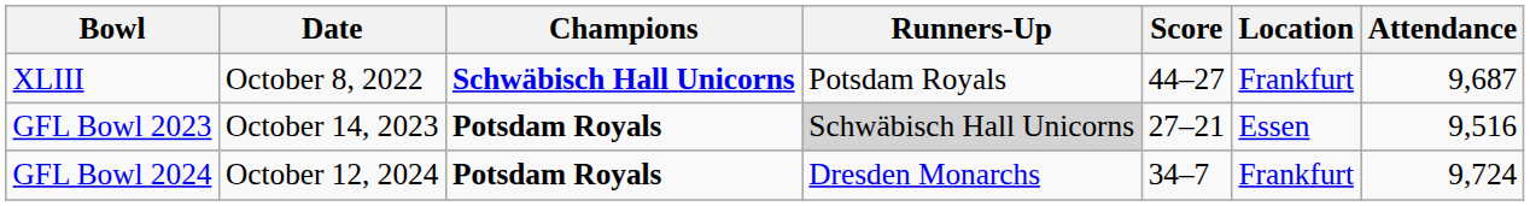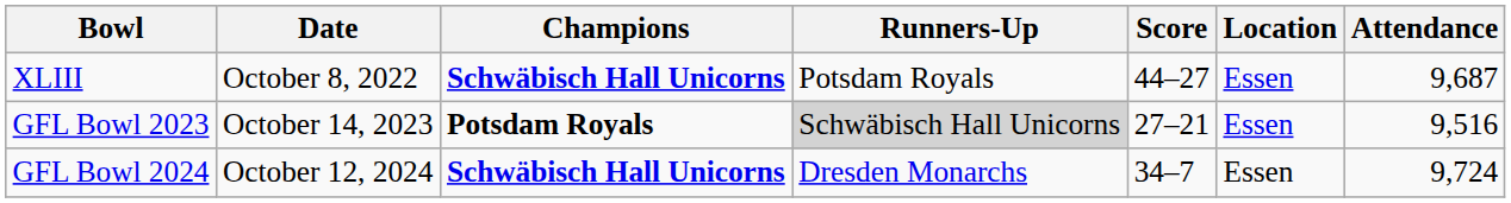 <table class="wikitable">
 <tr>
 <th>Bowl</th>
 <th>Date</th>
 <th>Champions</th>
 <th>Runners-Up</th>
 <th>Score</th>
 <th>Location</th>
 <th>Attendance</th>
 </tr>
 <tr>
 <td><a href='#'>XLIII</a></td>
 <td>October 8, 2022</td>
 <td><strong><a href='#'>Schwäbisch Hall Unicorns</a></strong></td>
 <td>Potsdam Royals</td>
 <td>44–27</td>
-<td><a href='#'>Frankfurt</a></td>
+<td><a href='#'>Essen</a></td>
 <td style="text-align:right">9,687</td>
 </tr>
 <tr>
 <td><a href='#'>GFL Bowl 2023</a></td>
 <td>October 14, 2023</td>
 <td><strong>Potsdam Royals</strong></td>
 <td style="background: lightgrey;">Schwäbisch Hall Unicorns</td>
 <td>27–21</td>
 <td><a href='#'>Essen</a></td>
 <td style="text-align:right">9,516</td>
 </tr>
 <tr>
 <td><a href='#'>GFL Bowl 2024</a></td>
 <td>October 12, 2024</td>
-<td><strong>Potsdam Royals</strong></td>
+<td><strong><a href='#'>Schwäbisch Hall Unicorns</a></strong></td>
 <td><a href='#'>Dresden Monarchs</a></td>
 <td>34–7</td>
-<td><a href='#'>Frankfurt</a></td>
+<td>Essen</td>
 <td style="text-align:right">9,724</td>
 </tr>
 </table>
